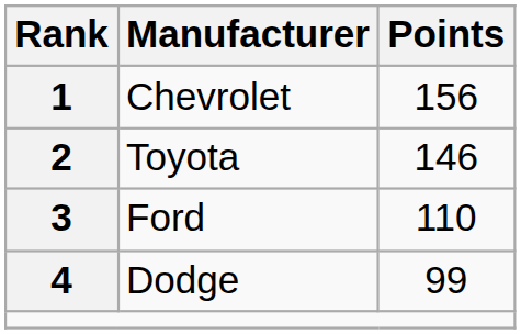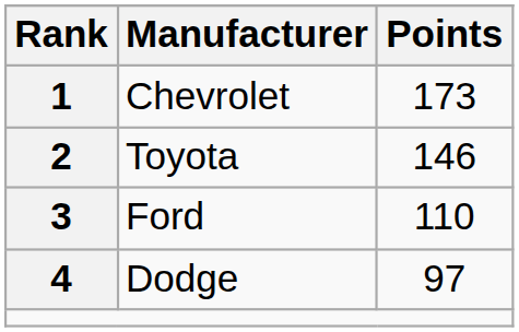 <table class="wikitable">
 <tr>
 </tr>
 <tr>
 <th scope="col">Rank</th>
 <th scope="col">Manufacturer</th>
 <th scope="col">Points</th>
 </tr>
 <tr>
 <th scope="row">1</th>
 <td>Chevrolet</td>
-<td style="text-align:center;">156</td>
+<td style="text-align:center;">173</td>
 </tr>
 <tr>
 <th scope="row">2</th>
 <td>Toyota</td>
 <td style="text-align:center;">146</td>
 </tr>
 <tr>
 <th scope="row">3</th>
 <td>Ford</td>
 <td style="text-align:center;">110</td>
 </tr>
 <tr>
 <th scope="row">4</th>
 <td>Dodge</td>
-<td style="text-align:center;">99</td>
+<td style="text-align:center;">97</td>
 </tr>
 <tr class="sortbottom">
 <td colspan="9"></td>
 </tr>
 </table>
